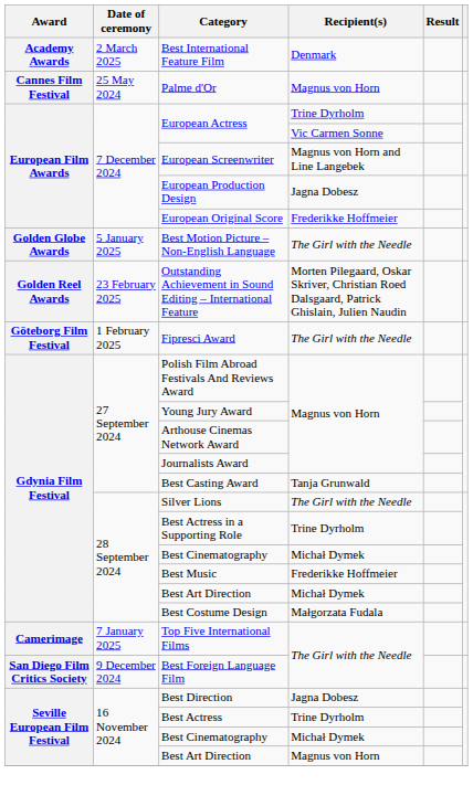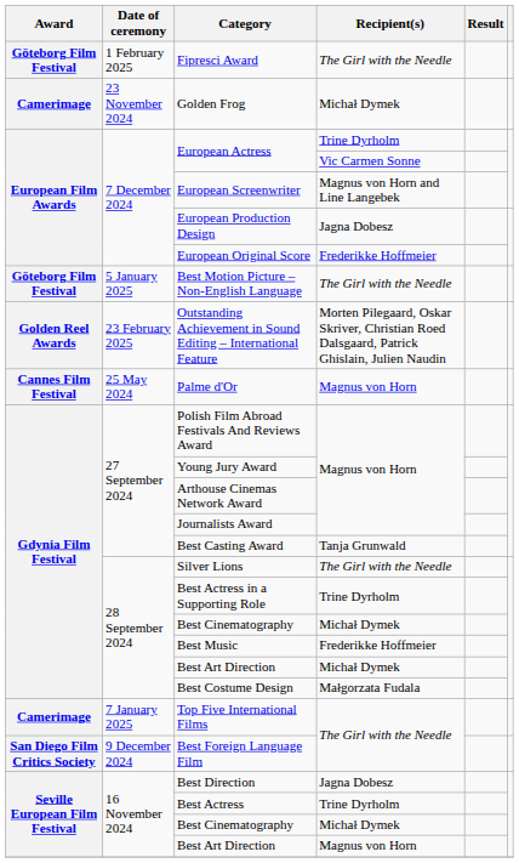 <table class="wikitable sortable plainrowheaders">
 <tr>
 <th scope="col">Award</th>
 <th scope="col">Date of ceremony</th>
 <th scope="col">Category</th>
 <th scope="col">Recipient(s)</th>
 <th scope="col">Result</th>
 <th scope="col" class="unsortable"></th>
 </tr>
 <tr>
-<th scope="row"><a href='#'>Academy Awards</a></th>
-<td><a href='#'>2 March 2025</a></td>
-<td><a href='#'>Best International Feature Film</a></td>
-<td><a href='#'>Denmark</a></td>
+<th scope="row"><a href='#'>Göteborg Film Festival</a></th>
+<td>1 February 2025</td>
+<td><a href='#'>Fipresci Award</a></td>
+<td><em>The Girl with the Needle</em></td>
 <td></td>
 <td align="center"></td>
 </tr>
 <tr>
-<th scope="row"><a href='#'>Cannes Film Festival</a></th>
-<td><a href='#'>25 May 2024</a></td>
-<td><a href='#'>Palme d'Or</a></td>
-<td><a href='#'>Magnus von Horn</a></td>
+<th scope="row"><a href='#'>Camerimage</a></th>
+<td><a href='#'>23 November 2024</a></td>
+<td>Golden Frog</td>
+<td>Michał Dymek</td>
 <td></td>
 <td align="center"></td>
 </tr>
 <tr>
 <th rowspan="5" scope="row"><a href='#'>European Film Awards</a></th>
 <td rowspan="5"><a href='#'>7 December 2024</a></td>
 <td rowspan="2"><a href='#'>European Actress</a></td>
 <td><a href='#'>Trine Dyrholm</a></td>
 <td></td>
 <td rowspan="3" align="center"><br></td>
 </tr>
 <tr>
 <td><a href='#'>Vic Carmen Sonne</a></td>
 <td></td>
 </tr>
 <tr>
 <td><a href='#'>European Screenwriter</a></td>
 <td>Magnus von Horn and Line Langebek</td>
 <td></td>
 </tr>
 <tr>
 <td><a href='#'>European Production Design</a></td>
 <td>Jagna Dobesz</td>
 <td></td>
 <td rowspan="2" align="center"><br></td>
 </tr>
 <tr>
 <td><a href='#'>European Original Score</a></td>
 <td><a href='#'>Frederikke Hoffmeier</a></td>
 <td></td>
 </tr>
 <tr>
-<th scope="row"><a href='#'>Golden Globe Awards</a></th>
+<th scope="row"><a href='#'>Göteborg Film Festival</a></th>
 <td><a href='#'>5 January 2025</a></td>
 <td><a href='#'>Best Motion Picture – Non-English Language</a></td>
 <td><em>The Girl with the Needle</em></td>
 <td></td>
 <td align="center"></td>
 </tr>
 <tr>
 <th scope="row"><a href='#'>Golden Reel Awards</a></th>
 <td><a href='#'>23 February 2025</a></td>
 <td><a href='#'>Outstanding Achievement in Sound Editing – International Feature</a></td>
 <td>Morten Pilegaard, Oskar Skriver, Christian Roed Dalsgaard, Patrick Ghislain, Julien Naudin</td>
 <td></td>
 <td align="center"></td>
 </tr>
 <tr>
-<th scope="row"><a href='#'>Göteborg Film Festival</a></th>
-<td>1 February 2025</td>
-<td><a href='#'>Fipresci Award</a></td>
-<td><em>The Girl with the Needle</em></td>
+<th scope="row"><a href='#'>Cannes Film Festival</a></th>
+<td><a href='#'>25 May 2024</a></td>
+<td><a href='#'>Palme d'Or</a></td>
+<td><a href='#'>Magnus von Horn</a></td>
 <td></td>
 <td align="center"></td>
 </tr>
 <tr>
 <th rowspan="11" scope="row"><a href='#'>Gdynia Film Festival</a></th>
 <td rowspan="5">27 September 2024</td>
 <td>Polish Film Abroad Festivals And Reviews Award</td>
 <td rowspan="4">Magnus von Horn</td>
 <td></td>
 <td rowspan="5" align="center"></td>
 </tr>
 <tr>
 <td>Young Jury Award</td>
 <td></td>
 </tr>
 <tr>
 <td>Arthouse Cinemas Network Award</td>
 <td></td>
 </tr>
 <tr>
 <td>Journalists Award</td>
 <td></td>
 </tr>
 <tr>
 <td>Best Casting Award</td>
 <td>Tanja Grunwald</td>
 <td></td>
 </tr>
 <tr>
 <td rowspan="6">28 September 2024</td>
 <td>Silver Lions</td>
 <td><em>The Girl with the Needle</em></td>
 <td></td>
 <td rowspan="6" align="center"></td>
 </tr>
 <tr>
 <td>Best Actress in a Supporting Role</td>
 <td>Trine Dyrholm</td>
 <td></td>
 </tr>
 <tr>
 <td>Best Cinematography</td>
 <td>Michał Dymek</td>
 <td></td>
 </tr>
 <tr>
 <td>Best Music</td>
 <td>Frederikke Hoffmeier</td>
 <td></td>
 </tr>
 <tr>
 <td>Best Art Direction</td>
 <td>Michał Dymek</td>
 <td></td>
 </tr>
 <tr>
 <td>Best Costume Design</td>
 <td>Małgorzata Fudala</td>
 <td></td>
 </tr>
 <tr>
 <th scope="row"><a href='#'>Camerimage</a></th>
 <td><a href='#'>7 January 2025</a></td>
 <td><a href='#'>Top Five International Films</a></td>
 <td rowspan="2"><em>The Girl with the Needle</em></td>
 <td></td>
 <td style="text-align:center;"></td>
 </tr>
 <tr>
 <th scope="row"><a href='#'>San Diego Film Critics Society</a></th>
 <td><a href='#'>9 December 2024</a></td>
 <td><a href='#'>Best Foreign Language Film</a></td>
 <td></td>
 <td style="text-align:center;"></td>
 </tr>
 <tr>
 <th rowspan="4" scope="row"><a href='#'>Seville European Film Festival</a></th>
 <td rowspan="4">16 November 2024</td>
 <td>Best Direction</td>
 <td>Jagna Dobesz</td>
 <td></td>
 <td rowspan="4" style="text-align:center;"></td>
 </tr>
 <tr>
 <td>Best Actress</td>
 <td>Trine Dyrholm</td>
 <td></td>
 </tr>
 <tr>
 <td>Best Cinematography</td>
 <td>Michał Dymek</td>
 <td></td>
 </tr>
 <tr>
 <td>Best Art Direction</td>
 <td>Magnus von Horn</td>
 <td></td>
 </tr>
 <tr>
 </tr>
 </table>
